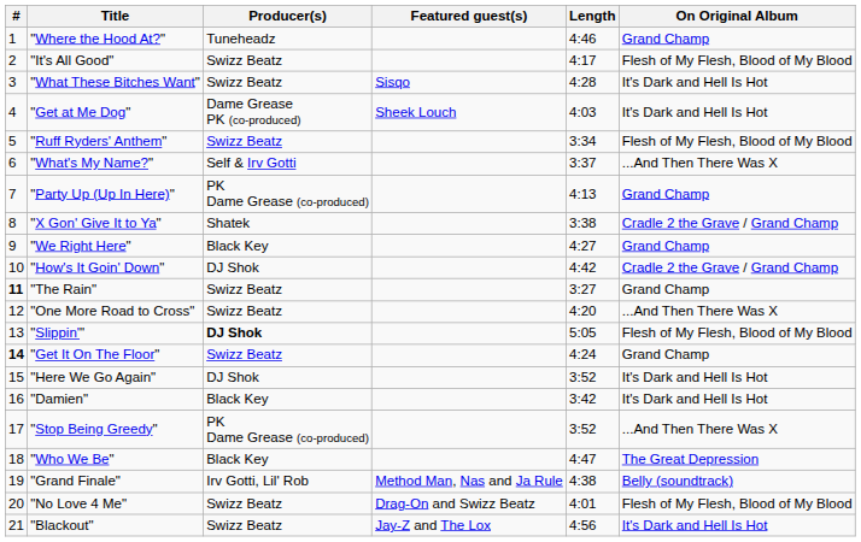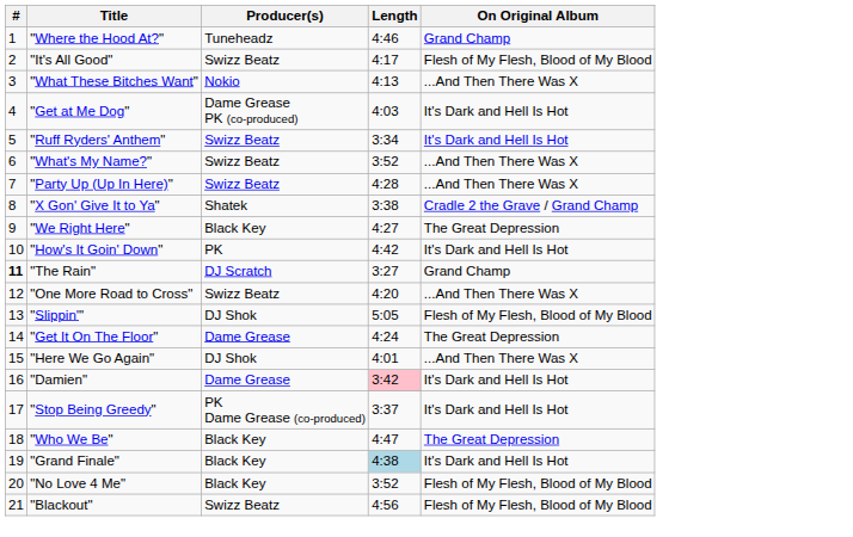 <table class="wikitable">
 <tr>
 <th style="text-align:center;">#</th>
 <th style="text-align:center;">Title</th>
 <th style="text-align:center;">Producer(s)</th>
-<th style="text-align:center;">Featured guest(s)</th>
 <th style="text-align:center;">Length</th>
 <th style="text-align:center;">On Original Album</th>
 </tr>
 <tr>
 <td>1</td>
 <td>"<a href='#'>Where the Hood At?</a>"</td>
 <td>Tuneheadz</td>
-<td></td>
 <td>4:46</td>
 <td><a href='#'>Grand Champ</a></td>
 </tr>
 <tr>
 <td>2</td>
 <td>"It's All Good"</td>
 <td>Swizz Beatz</td>
-<td></td>
 <td>4:17</td>
 <td>Flesh of My Flesh, Blood of My Blood</td>
 </tr>
 <tr>
 <td>3</td>
 <td>"<a href='#'>What These Bitches Want</a>"</td>
-<td>Swizz Beatz</td>
-<td><a href='#'>Sisqo</a></td>
-<td>4:28</td>
-<td>It's Dark and Hell Is Hot</td>
+<td><a href='#'>Nokio</a></td>
+<td>4:13</td>
+<td>...And Then There Was X</td>
 </tr>
 <tr>
 <td>4</td>
 <td>"<a href='#'>Get at Me Dog</a>"</td>
 <td>Dame Grease<br>PK <small>(co-produced)</small></td>
-<td><a href='#'>Sheek Louch</a></td>
 <td>4:03</td>
 <td>It's Dark and Hell Is Hot</td>
 </tr>
 <tr>
 <td>5</td>
 <td>"<a href='#'>Ruff Ryders' Anthem</a>"</td>
 <td><a href='#'>Swizz Beatz</a></td>
-<td></td>
 <td>3:34</td>
-<td>Flesh of My Flesh, Blood of My Blood</td>
+<td><a href='#'>It's Dark and Hell Is Hot</a></td>
 </tr>
 <tr>
 <td>6</td>
 <td>"<a href='#'>What's My Name?</a>"</td>
-<td>Self & <a href='#'>Irv Gotti</a></td>
-<td></td>
-<td>3:37</td>
+<td>Swizz Beatz</td>
+<td>3:52</td>
 <td>...And Then There Was X</td>
 </tr>
 <tr>
 <td>7</td>
 <td>"<a href='#'>Party Up (Up In Here)</a>"</td>
-<td>PK<br>Dame Grease <small>(co-produced)</small></td>
-<td></td>
-<td>4:13</td>
-<td><a href='#'>Grand Champ</a></td>
+<td><a href='#'>Swizz Beatz</a></td>
+<td>4:28</td>
+<td>...And Then There Was X</td>
 </tr>
 <tr>
 <td>8</td>
 <td>"<a href='#'>X Gon' Give It to Ya</a>"</td>
 <td>Shatek</td>
-<td></td>
 <td>3:38</td>
 <td><a href='#'>Cradle 2 the Grave</a> / <a href='#'>Grand Champ</a></td>
 </tr>
 <tr>
 <td>9</td>
 <td>"<a href='#'>We Right Here</a>"</td>
 <td>Black Key</td>
-<td></td>
 <td>4:27</td>
-<td><a href='#'>Grand Champ</a></td>
+<td>The Great Depression</td>
 </tr>
 <tr>
 <td>10</td>
 <td>"<a href='#'>How's It Goin' Down</a>"</td>
-<td>DJ Shok</td>
-<td></td>
+<td>PK</td>
 <td>4:42</td>
-<td><a href='#'>Cradle 2 the Grave</a> / <a href='#'>Grand Champ</a></td>
+<td>It's Dark and Hell Is Hot</td>
 </tr>
 <tr>
 <td><strong>11</strong></td>
 <td>"The Rain"</td>
-<td>Swizz Beatz</td>
-<td></td>
+<td><a href='#'>DJ Scratch</a></td>
 <td>3:27</td>
 <td>Grand Champ</td>
 </tr>
 <tr>
 <td>12</td>
 <td>"One More Road to Cross"</td>
 <td>Swizz Beatz</td>
-<td></td>
 <td>4:20</td>
 <td>...And Then There Was X</td>
 </tr>
 <tr>
 <td>13</td>
 <td>"<a href='#'>Slippin'</a>"</td>
-<td><strong>DJ Shok</strong></td>
-<td></td>
+<td>DJ Shok</td>
 <td>5:05</td>
 <td>Flesh of My Flesh, Blood of My Blood</td>
 </tr>
 <tr>
-<td><strong>14</strong></td>
+<td>14</td>
 <td>"<a href='#'>Get It On The Floor</a>"</td>
-<td><a href='#'>Swizz Beatz</a></td>
-<td></td>
+<td><a href='#'>Dame Grease</a></td>
 <td>4:24</td>
-<td>Grand Champ</td>
+<td>The Great Depression</td>
 </tr>
 <tr>
 <td>15</td>
 <td>"Here We Go Again"</td>
 <td>DJ Shok</td>
-<td></td>
-<td>3:52</td>
-<td>It's Dark and Hell Is Hot</td>
+<td>4:01</td>
+<td>...And Then There Was X</td>
 </tr>
 <tr>
 <td>16</td>
 <td>"Damien"</td>
-<td>Black Key</td>
-<td></td>
-<td>3:42</td>
+<td><a href='#'>Dame Grease</a></td>
+<td style="background: pink;">3:42</td>
 <td>It's Dark and Hell Is Hot</td>
 </tr>
 <tr>
 <td>17</td>
 <td>"<a href='#'>Stop Being Greedy</a>"</td>
 <td>PK<br>Dame Grease <small>(co-produced)</small></td>
-<td></td>
-<td>3:52</td>
-<td>...And Then There Was X</td>
+<td>3:37</td>
+<td>It's Dark and Hell Is Hot</td>
 </tr>
 <tr>
 <td>18</td>
 <td>"<a href='#'>Who We Be</a>"</td>
 <td>Black Key</td>
-<td></td>
 <td>4:47</td>
 <td><a href='#'>The Great Depression</a></td>
 </tr>
 <tr>
 <td>19</td>
 <td>"Grand Finale"</td>
-<td>Irv Gotti, Lil' Rob</td>
-<td><a href='#'>Method Man</a>, <a href='#'>Nas</a> and <a href='#'>Ja Rule</a></td>
-<td>4:38</td>
-<td><a href='#'>Belly (soundtrack)</a></td>
+<td>Black Key</td>
+<td style="background: lightblue;">4:38</td>
+<td>It's Dark and Hell Is Hot</td>
 </tr>
 <tr>
 <td>20</td>
 <td>"No Love 4 Me"</td>
-<td>Swizz Beatz</td>
-<td><a href='#'>Drag-On</a> and Swizz Beatz</td>
-<td>4:01</td>
+<td>Black Key</td>
+<td>3:52</td>
 <td>Flesh of My Flesh, Blood of My Blood</td>
 </tr>
 <tr>
 <td>21</td>
 <td>"Blackout"</td>
 <td>Swizz Beatz</td>
-<td><a href='#'>Jay-Z</a> and <a href='#'>The Lox</a></td>
 <td>4:56</td>
-<td><a href='#'>It's Dark and Hell Is Hot</a></td>
+<td>Flesh of My Flesh, Blood of My Blood</td>
 </tr>
 </table>
